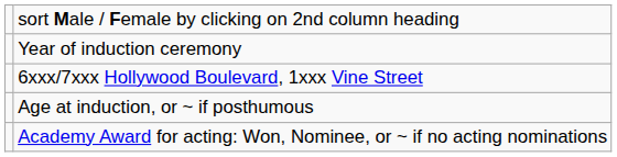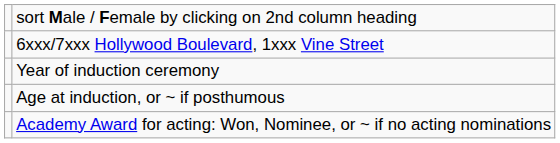 <table class="wikitable">
 <tr>
 <td></td>
 <td>sort <strong>M</strong>ale / <strong>F</strong>emale by clicking on 2nd column heading</td>
 </tr>
 <tr>
 <td></td>
-<td>Year of induction ceremony</td>
+<td>6xxx/7xxx <a href='#'>Hollywood Boulevard</a>, 1xxx <a href='#'>Vine Street</a></td>
 </tr>
 <tr>
 <td></td>
-<td>6xxx/7xxx <a href='#'>Hollywood Boulevard</a>, 1xxx <a href='#'>Vine Street</a></td>
+<td>Year of induction ceremony</td>
 </tr>
 <tr>
 <td></td>
 <td>Age at induction, or ~ if posthumous</td>
 </tr>
 <tr>
 <td></td>
 <td><a href='#'>Academy Award</a> for acting: Won, Nominee, or ~ if no acting nominations</td>
 </tr>
 </table>
